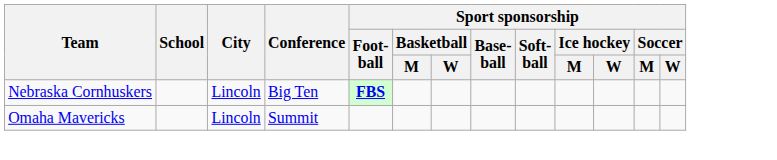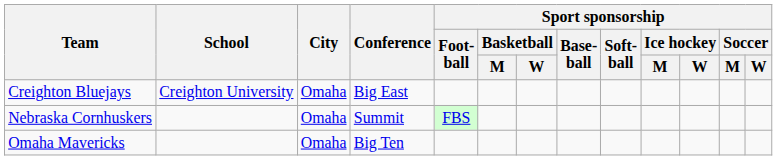 <table class="sortable wikitable">
 <tr>
 <th rowspan=3>Team</th>
 <th rowspan=3>School</th>
 <th rowspan=3>City</th>
 <th rowspan=3>Conference</th>
 <th colspan=9>Sport sponsorship</th>
 </tr>
 <tr>
 <th rowspan=2>Foot-<br>ball</th>
 <th colspan=2>Basketball</th>
 <th rowspan=2>Base-<br>ball</th>
 <th rowspan=2>Soft-<br>ball</th>
 <th colspan=2>Ice hockey</th>
 <th colspan=2>Soccer</th>
 </tr>
 <tr>
 <th>M</th>
 <th>W</th>
 <th>M</th>
 <th>W</th>
 <th>M</th>
 <th>W</th>
 </tr>
 <tr>
+<td><a href='#'>Creighton Bluejays</a></td>
+<td><a href='#'>Creighton University</a></td>
+<td><a href='#'>Omaha</a></td>
+<td><a href='#'>Big East</a></td>
+<td></td>
+<td></td>
+<td></td>
+<td></td>
+<td></td>
+<td></td>
+<td></td>
+<td></td>
+<td></td>
+</tr>
+<tr>
 <td><a href='#'>Nebraska Cornhuskers</a></td>
 <td></td>
-<td><a href='#'>Lincoln</a></td>
-<td><a href='#'>Big Ten</a></td>
-<td style="background:#D2FFD2; text-align:center"><strong><a href='#'>FBS</a></strong></td>
+<td><a href='#'>Omaha</a></td>
+<td><a href='#'>Summit</a></td>
+<td style="background:#D2FFD2; text-align:center"><a href='#'>FBS</a></td>
 <td></td>
 <td></td>
 <td></td>
 <td></td>
 <td></td>
 <td></td>
 <td></td>
 <td></td>
 </tr>
 <tr>
 <td><a href='#'>Omaha Mavericks</a></td>
 <td></td>
-<td><a href='#'>Lincoln</a></td>
-<td><a href='#'>Summit</a></td>
+<td><a href='#'>Omaha</a></td>
+<td><a href='#'>Big Ten</a></td>
 <td></td>
 <td></td>
 <td></td>
 <td></td>
 <td></td>
 <td> </td>
 <td></td>
 <td></td>
 <td></td>
 </tr>
 </table>
